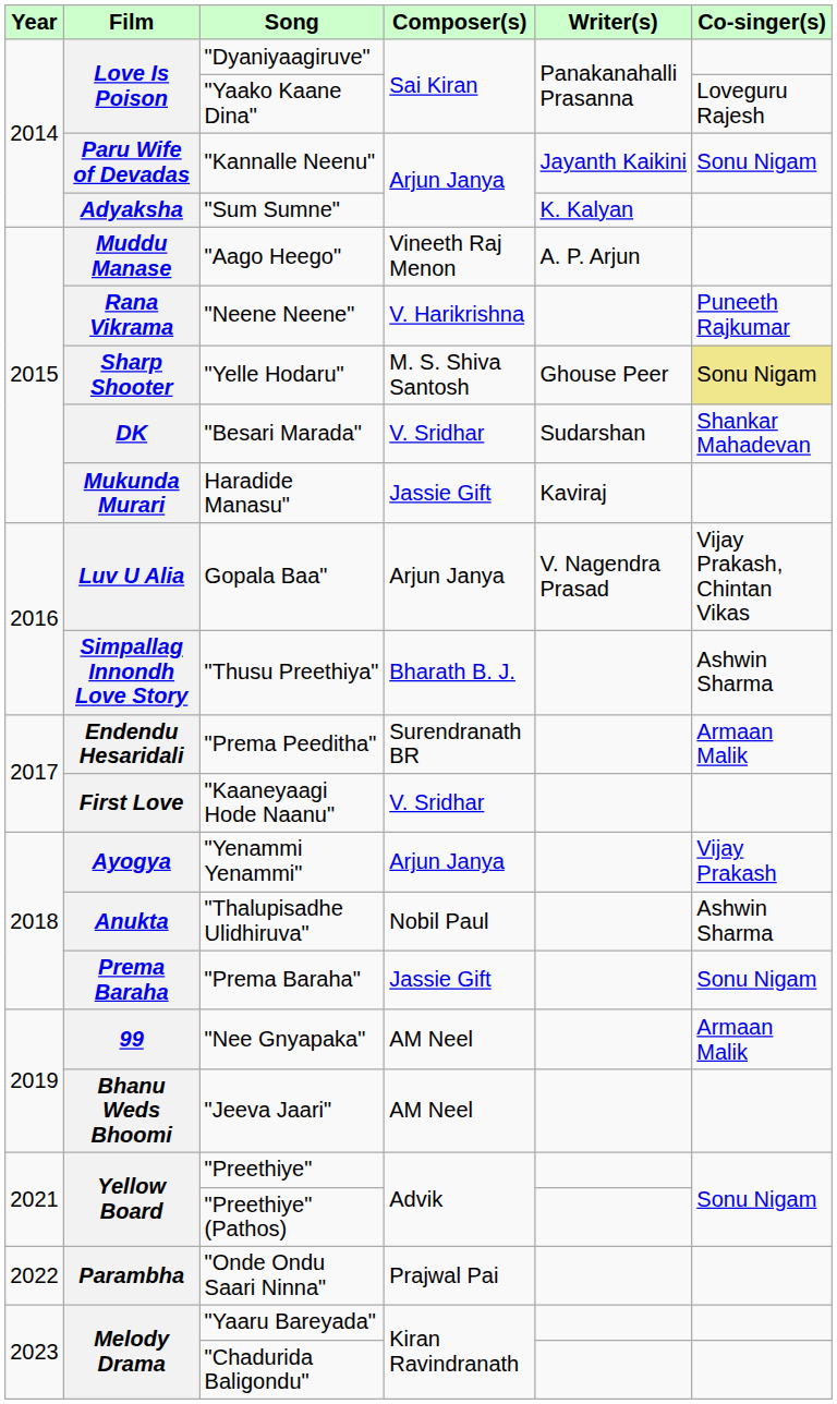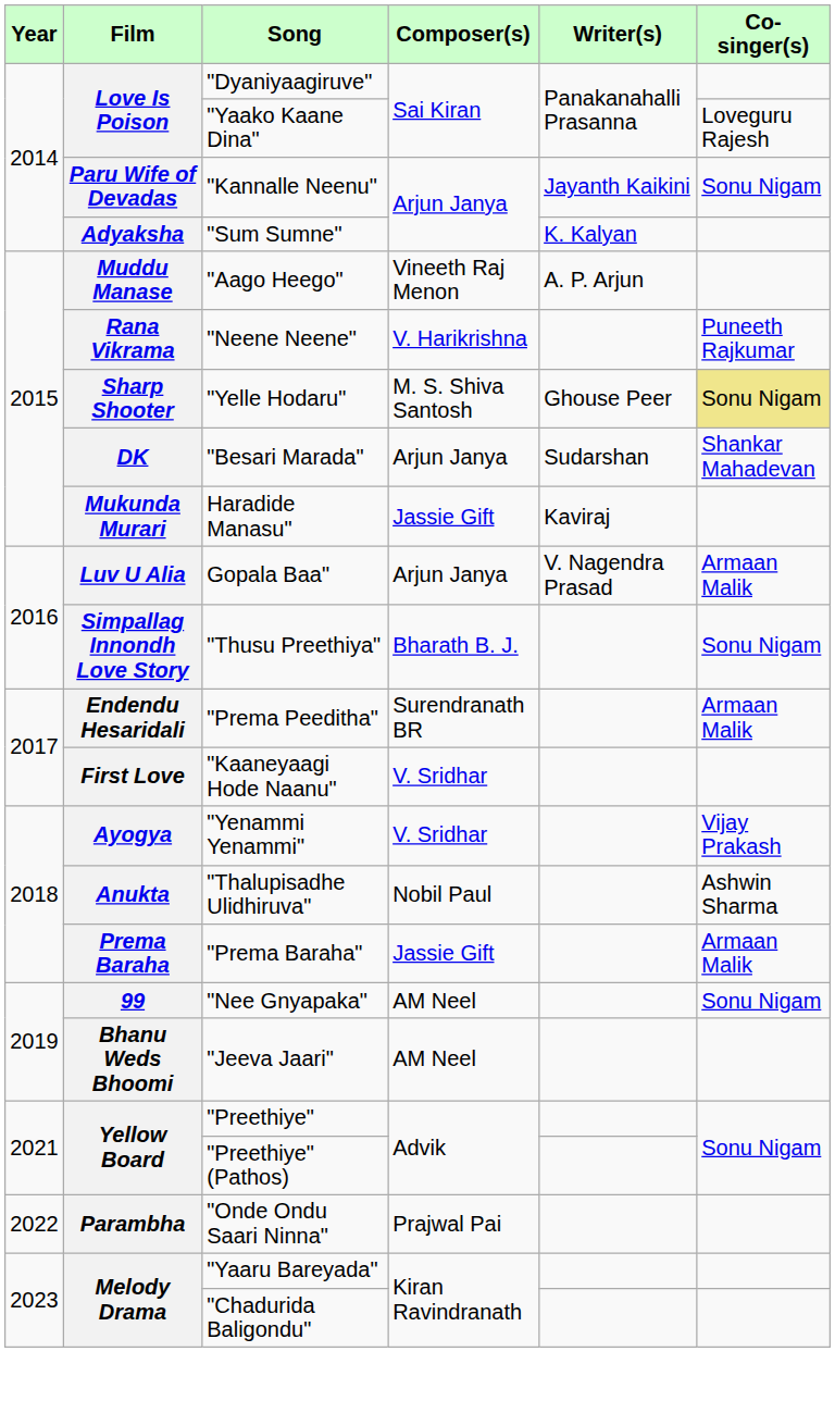 <table class="wikitable sortable">
 <tr>
 <th style="background:#cfc; text-align:center;"><strong>Year</strong></th>
 <th style="background:#cfc; text-align:center;"><strong>Film</strong></th>
 <th style="background:#cfc; text-align:center;"><strong>Song</strong></th>
 <th style="background:#cfc; text-align:center;"><strong>Composer(s)</strong></th>
 <th style="background:#cfc; text-align:center;"><strong>Writer(s)</strong></th>
 <th style="background:#cfc; text-align:center;"><strong>Co-singer(s)</strong></th>
 </tr>
 <tr>
 <td rowspan=4>2014</td>
 <th rowspan="2"><em><a href='#'>Love Is Poison</a></em></th>
 <td>"Dyaniyaagiruve"</td>
 <td rowspan="2"><a href='#'>Sai Kiran</a></td>
 <td rowspan="2">Panakanahalli Prasanna</td>
 <td></td>
 </tr>
 <tr>
 <td>"Yaako Kaane Dina"</td>
 <td>Loveguru Rajesh</td>
 </tr>
 <tr>
 <th><em><a href='#'>Paru Wife of Devadas</a></em></th>
 <td>"Kannalle Neenu"</td>
 <td rowspan="2"><a href='#'>Arjun Janya</a></td>
 <td><a href='#'>Jayanth Kaikini</a></td>
 <td><a href='#'>Sonu Nigam</a></td>
 </tr>
 <tr>
 <th><em><a href='#'>Adyaksha</a></em></th>
 <td>"Sum Sumne"</td>
 <td><a href='#'>K. Kalyan</a></td>
 <td></td>
 </tr>
 <tr>
 <td rowspan="5">2015</td>
 <th><em><a href='#'>Muddu Manase</a></em></th>
 <td>"Aago Heego"</td>
 <td>Vineeth Raj Menon</td>
 <td>A. P. Arjun</td>
 <td></td>
 </tr>
 <tr>
 <th><em><a href='#'>Rana Vikrama</a></em></th>
 <td>"Neene Neene"</td>
 <td><a href='#'>V. Harikrishna</a></td>
 <td></td>
 <td><a href='#'>Puneeth Rajkumar</a></td>
 </tr>
 <tr>
 <th><em><a href='#'>Sharp Shooter</a></em></th>
 <td>"Yelle Hodaru"</td>
 <td>M. S. Shiva Santosh</td>
 <td>Ghouse Peer</td>
 <td style="background: khaki;">Sonu Nigam</td>
 </tr>
 <tr>
 <th><em><a href='#'>DK</a></em></th>
 <td>"Besari Marada"</td>
-<td><a href='#'>V. Sridhar</a></td>
+<td>Arjun Janya</td>
 <td>Sudarshan</td>
 <td><a href='#'>Shankar Mahadevan</a></td>
 </tr>
 <tr>
 <th><em><a href='#'>Mukunda Murari</a></em></th>
 <td>Haradide Manasu"</td>
 <td><a href='#'>Jassie Gift</a></td>
 <td>Kaviraj</td>
 <td></td>
 </tr>
 <tr>
 <td rowspan="2">2016</td>
 <th><em><a href='#'>Luv U Alia</a></em></th>
 <td>Gopala Baa"</td>
 <td>Arjun Janya</td>
 <td>V. Nagendra Prasad</td>
-<td>Vijay Prakash, Chintan Vikas</td>
+<td><a href='#'>Armaan Malik</a></td>
 </tr>
 <tr>
 <th><em><a href='#'>Simpallag Innondh Love Story</a></em></th>
 <td>"Thusu Preethiya"</td>
 <td><a href='#'>Bharath B. J.</a></td>
 <td></td>
-<td>Ashwin Sharma</td>
+<td><a href='#'>Sonu Nigam</a></td>
 </tr>
 <tr>
 <td rowspan="2">2017</td>
 <th><em>Endendu Hesaridali</em></th>
 <td>"Prema Peeditha"</td>
 <td>Surendranath BR</td>
 <td></td>
 <td><a href='#'>Armaan Malik</a></td>
 </tr>
 <tr>
 <th><em>First Love</em></th>
 <td>"Kaaneyaagi Hode Naanu"</td>
 <td><a href='#'>V. Sridhar</a></td>
 <td></td>
 <td></td>
 </tr>
 <tr>
 <td rowspan="3">2018</td>
 <th><em><a href='#'>Ayogya</a></em></th>
 <td>"Yenammi Yenammi"</td>
-<td><a href='#'>Arjun Janya</a></td>
+<td><a href='#'>V. Sridhar</a></td>
 <td></td>
 <td><a href='#'>Vijay Prakash</a></td>
 </tr>
 <tr>
 <th><em><a href='#'>Anukta</a></em></th>
 <td>"Thalupisadhe Ulidhiruva"</td>
 <td>Nobil Paul</td>
 <td></td>
 <td>Ashwin Sharma</td>
 </tr>
 <tr>
 <th><em><a href='#'>Prema Baraha</a></em></th>
 <td>"Prema Baraha"</td>
 <td><a href='#'>Jassie Gift</a></td>
 <td></td>
-<td><a href='#'>Sonu Nigam</a></td>
+<td><a href='#'>Armaan Malik</a></td>
 </tr>
 <tr>
 <td rowspan="2">2019</td>
 <th><a href='#'><em>99</em></a></th>
 <td>"Nee Gnyapaka"</td>
 <td>AM Neel</td>
 <td></td>
-<td><a href='#'>Armaan Malik</a></td>
+<td><a href='#'>Sonu Nigam</a></td>
 </tr>
 <tr>
 <th><em>Bhanu Weds Bhoomi</em></th>
 <td>"Jeeva Jaari"</td>
 <td>AM Neel</td>
 <td></td>
 <td></td>
 </tr>
 <tr>
 <td rowspan="2">2021</td>
 <th rowspan="2"><em>Yellow Board</em></th>
 <td>"Preethiye"</td>
 <td rowspan="2">Advik</td>
 <td></td>
 <td rowspan="2"><a href='#'>Sonu Nigam</a></td>
 </tr>
 <tr>
 <td>"Preethiye"(Pathos)</td>
 <td></td>
 </tr>
 <tr>
 <td>2022</td>
 <th><em>Parambha</em></th>
 <td>"Onde Ondu Saari Ninna"</td>
 <td>Prajwal Pai</td>
 <td></td>
 <td></td>
 </tr>
 <tr>
 <td rowspan="2">2023</td>
 <th rowspan="2"><em>Melody Drama</em></th>
 <td>"Yaaru Bareyada"</td>
 <td rowspan="2">Kiran Ravindranath</td>
 <td></td>
 <td></td>
 </tr>
 <tr>
 <td>"Chadurida Baligondu"</td>
 <td></td>
 <td></td>
 </tr>
 </table>
